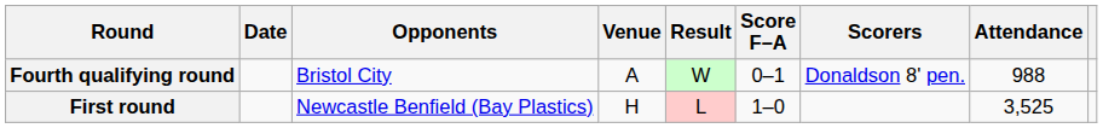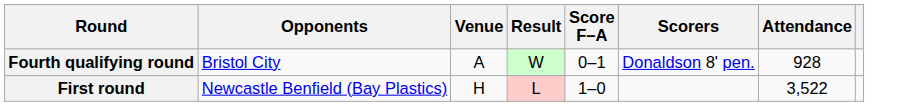 <table class="wikitable plainrowheaders sortable" style="text-align:center">
 <tr>
 <th scope=col>Round</th>
-<th scope=col>Date</th>
 <th scope=col>Opponents</th>
 <th scope=col>Venue</th>
 <th scope=col>Result</th>
 <th scope=col>Score<br>F–A</th>
 <th scope=col class=unsortable>Scorers</th>
 <th scope=col>Attendance</th>
 <th scope=col class=unsortable></th>
 </tr>
 <tr>
 <th scope=row>Fourth qualifying round</th>
-<td align=left></td>
 <td align=left><a href='#'>Bristol City</a></td>
 <td>A</td>
 <td style="background-color:#CCFFCC">W</td>
 <td>0–1</td>
 <td align=left><a href='#'>Donaldson</a> 8' <a href='#'>pen.</a></td>
-<td>988</td>
+<td>928</td>
 <td></td>
 </tr>
 <tr>
 <th scope=row>First round</th>
-<td align=left></td>
 <td align=left><a href='#'>Newcastle Benfield (Bay Plastics)</a></td>
 <td>H</td>
 <td style="background-color:#FFCCCC">L</td>
 <td>1–0</td>
 <td align=left></td>
-<td>3,525</td>
+<td>3,522</td>
 <td></td>
 </tr>
 </table>
